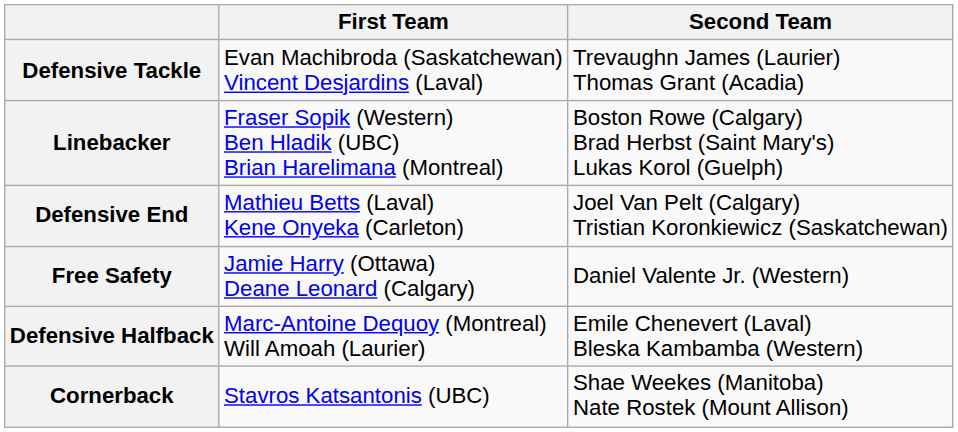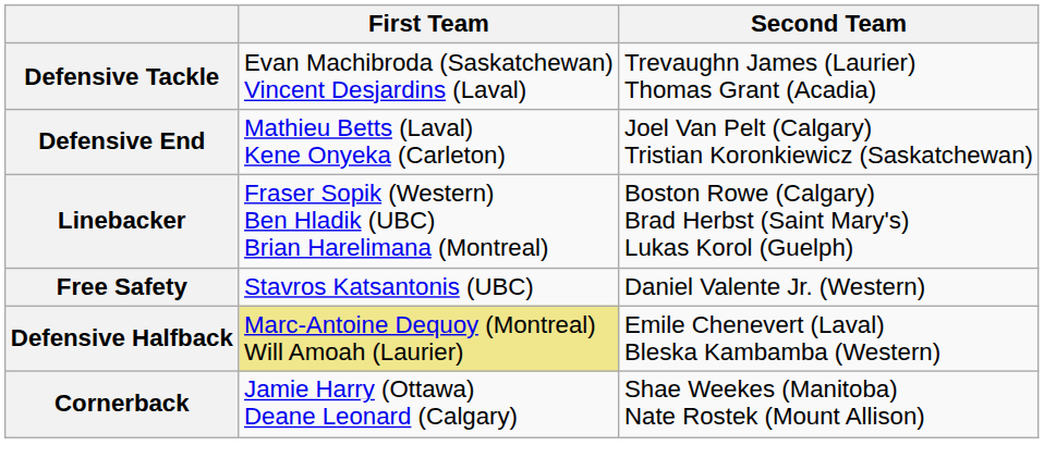 <table class="wikitable">
 <tr>
 <th></th>
 <th>First Team</th>
 <th>Second Team</th>
 </tr>
 <tr>
 <th>Defensive Tackle</th>
 <td>Evan Machibroda (Saskatchewan)<br><a href='#'>Vincent Desjardins</a> (Laval)</td>
 <td>Trevaughn James (Laurier)<br>Thomas Grant (Acadia)</td>
 </tr>
 <tr>
+<th>Defensive End</th>
+<td><a href='#'>Mathieu Betts</a> (Laval)<br><a href='#'>Kene Onyeka</a> (Carleton)</td>
+<td>Joel Van Pelt (Calgary)<br>Tristian Koronkiewicz (Saskatchewan)</td>
+</tr>
+<tr>
 <th>Linebacker</th>
 <td><a href='#'>Fraser Sopik</a> (Western)<br><a href='#'>Ben Hladik</a> (UBC)<br><a href='#'>Brian Harelimana</a> (Montreal)</td>
 <td>Boston Rowe (Calgary)<br>Brad Herbst (Saint Mary's)<br>Lukas Korol (Guelph)</td>
 </tr>
 <tr>
-<th>Defensive End</th>
-<td><a href='#'>Mathieu Betts</a> (Laval)<br><a href='#'>Kene Onyeka</a> (Carleton)</td>
-<td>Joel Van Pelt (Calgary)<br>Tristian Koronkiewicz (Saskatchewan)</td>
-</tr>
-<tr>
 <th>Free Safety</th>
-<td><a href='#'>Jamie Harry</a> (Ottawa)<br><a href='#'>Deane Leonard</a> (Calgary)</td>
+<td><a href='#'>Stavros Katsantonis</a> (UBC)</td>
 <td>Daniel Valente Jr. (Western)</td>
 </tr>
 <tr>
 <th>Defensive Halfback</th>
-<td><a href='#'>Marc-Antoine Dequoy</a> (Montreal)<br>Will Amoah (Laurier)</td>
+<td style="background: khaki;"><a href='#'>Marc-Antoine Dequoy</a> (Montreal)<br>Will Amoah (Laurier)</td>
 <td>Emile Chenevert (Laval)<br>Bleska Kambamba (Western)</td>
 </tr>
 <tr>
 <th>Cornerback</th>
-<td><a href='#'>Stavros Katsantonis</a> (UBC)</td>
+<td><a href='#'>Jamie Harry</a> (Ottawa)<br><a href='#'>Deane Leonard</a> (Calgary)</td>
 <td>Shae Weekes (Manitoba)<br>Nate Rostek (Mount Allison)</td>
 </tr>
 </table>
